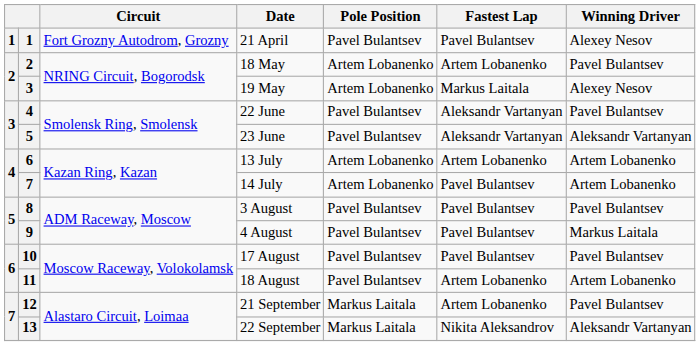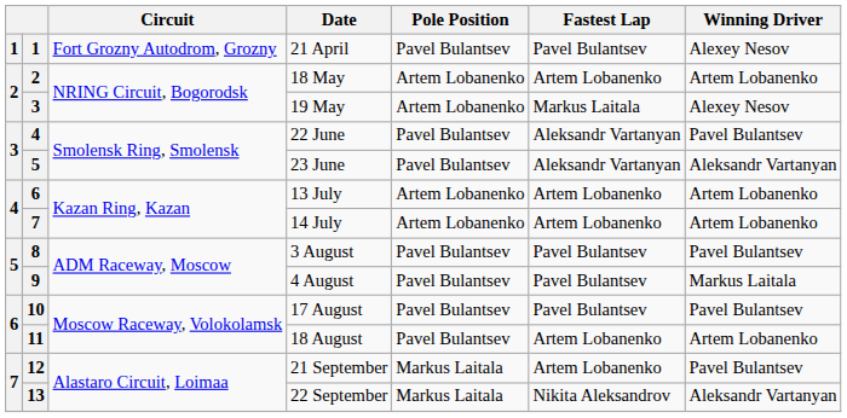 <table class="wikitable" style="font-size:85%">
 <tr>
 <th colspan=2></th>
 <th>Circuit</th>
 <th>Date</th>
 <th>Pole Position</th>
 <th>Fastest Lap</th>
 <th>Winning Driver</th>
 </tr>
 <tr>
 <th>1</th>
 <th>1</th>
 <td> <a href='#'>Fort Grozny Autodrom</a>, <a href='#'>Grozny</a></td>
 <td>21 April</td>
 <td> Pavel Bulantsev</td>
 <td> Pavel Bulantsev</td>
 <td> Alexey Nesov</td>
 </tr>
 <tr>
 <th rowspan=2>2</th>
 <th>2</th>
 <td rowspan=2> <a href='#'>NRING Circuit</a>, <a href='#'>Bogorodsk</a></td>
 <td>18 May</td>
 <td> Artem Lobanenko</td>
 <td> Artem Lobanenko</td>
-<td> Pavel Bulantsev</td>
+<td> Artem Lobanenko</td>
 </tr>
 <tr>
 <th>3</th>
 <td>19 May</td>
 <td> Artem Lobanenko</td>
 <td> Markus Laitala</td>
 <td> Alexey Nesov</td>
 </tr>
 <tr>
 <th rowspan=2>3</th>
 <th>4</th>
 <td rowspan=2> <a href='#'>Smolensk Ring</a>, <a href='#'>Smolensk</a></td>
 <td>22 June</td>
 <td> Pavel Bulantsev</td>
 <td> Aleksandr Vartanyan</td>
 <td> Pavel Bulantsev</td>
 </tr>
 <tr>
 <th>5</th>
 <td>23 June</td>
 <td> Pavel Bulantsev</td>
 <td> Aleksandr Vartanyan</td>
 <td> Aleksandr Vartanyan</td>
 </tr>
 <tr>
 <th rowspan=2>4</th>
 <th>6</th>
 <td rowspan=2> <a href='#'>Kazan Ring</a>, <a href='#'>Kazan</a></td>
 <td>13 July</td>
 <td> Artem Lobanenko</td>
 <td> Artem Lobanenko</td>
 <td> Artem Lobanenko</td>
 </tr>
 <tr>
 <th>7</th>
 <td>14 July</td>
 <td> Artem Lobanenko</td>
-<td> Pavel Bulantsev</td>
+<td> Artem Lobanenko</td>
 <td> Artem Lobanenko</td>
 </tr>
 <tr>
 <th rowspan=2>5</th>
 <th>8</th>
 <td rowspan=2> <a href='#'>ADM Raceway</a>, <a href='#'>Moscow</a></td>
 <td>3 August</td>
 <td> Pavel Bulantsev</td>
 <td> Pavel Bulantsev</td>
 <td> Pavel Bulantsev</td>
 </tr>
 <tr>
 <th>9</th>
 <td>4 August</td>
 <td> Pavel Bulantsev</td>
 <td> Pavel Bulantsev</td>
 <td> Markus Laitala</td>
 </tr>
 <tr>
 <th rowspan=2>6</th>
 <th>10</th>
 <td rowspan=2> <a href='#'>Moscow Raceway</a>, <a href='#'>Volokolamsk</a></td>
 <td>17 August</td>
 <td> Pavel Bulantsev</td>
 <td> Pavel Bulantsev</td>
 <td> Pavel Bulantsev</td>
 </tr>
 <tr>
 <th>11</th>
 <td>18 August</td>
 <td> Pavel Bulantsev</td>
 <td> Artem Lobanenko</td>
 <td> Artem Lobanenko</td>
 </tr>
 <tr>
 <th rowspan=2>7</th>
 <th>12</th>
 <td rowspan=2> <a href='#'>Alastaro Circuit</a>, <a href='#'>Loimaa</a></td>
 <td>21 September</td>
 <td align=left> Markus Laitala</td>
 <td> Artem Lobanenko</td>
 <td> Pavel Bulantsev</td>
 </tr>
 <tr>
 <th>13</th>
 <td>22 September</td>
 <td align=left> Markus Laitala</td>
 <td> Nikita Aleksandrov</td>
 <td> Aleksandr Vartanyan</td>
 </tr>
 <tr>
 </tr>
 </table>
